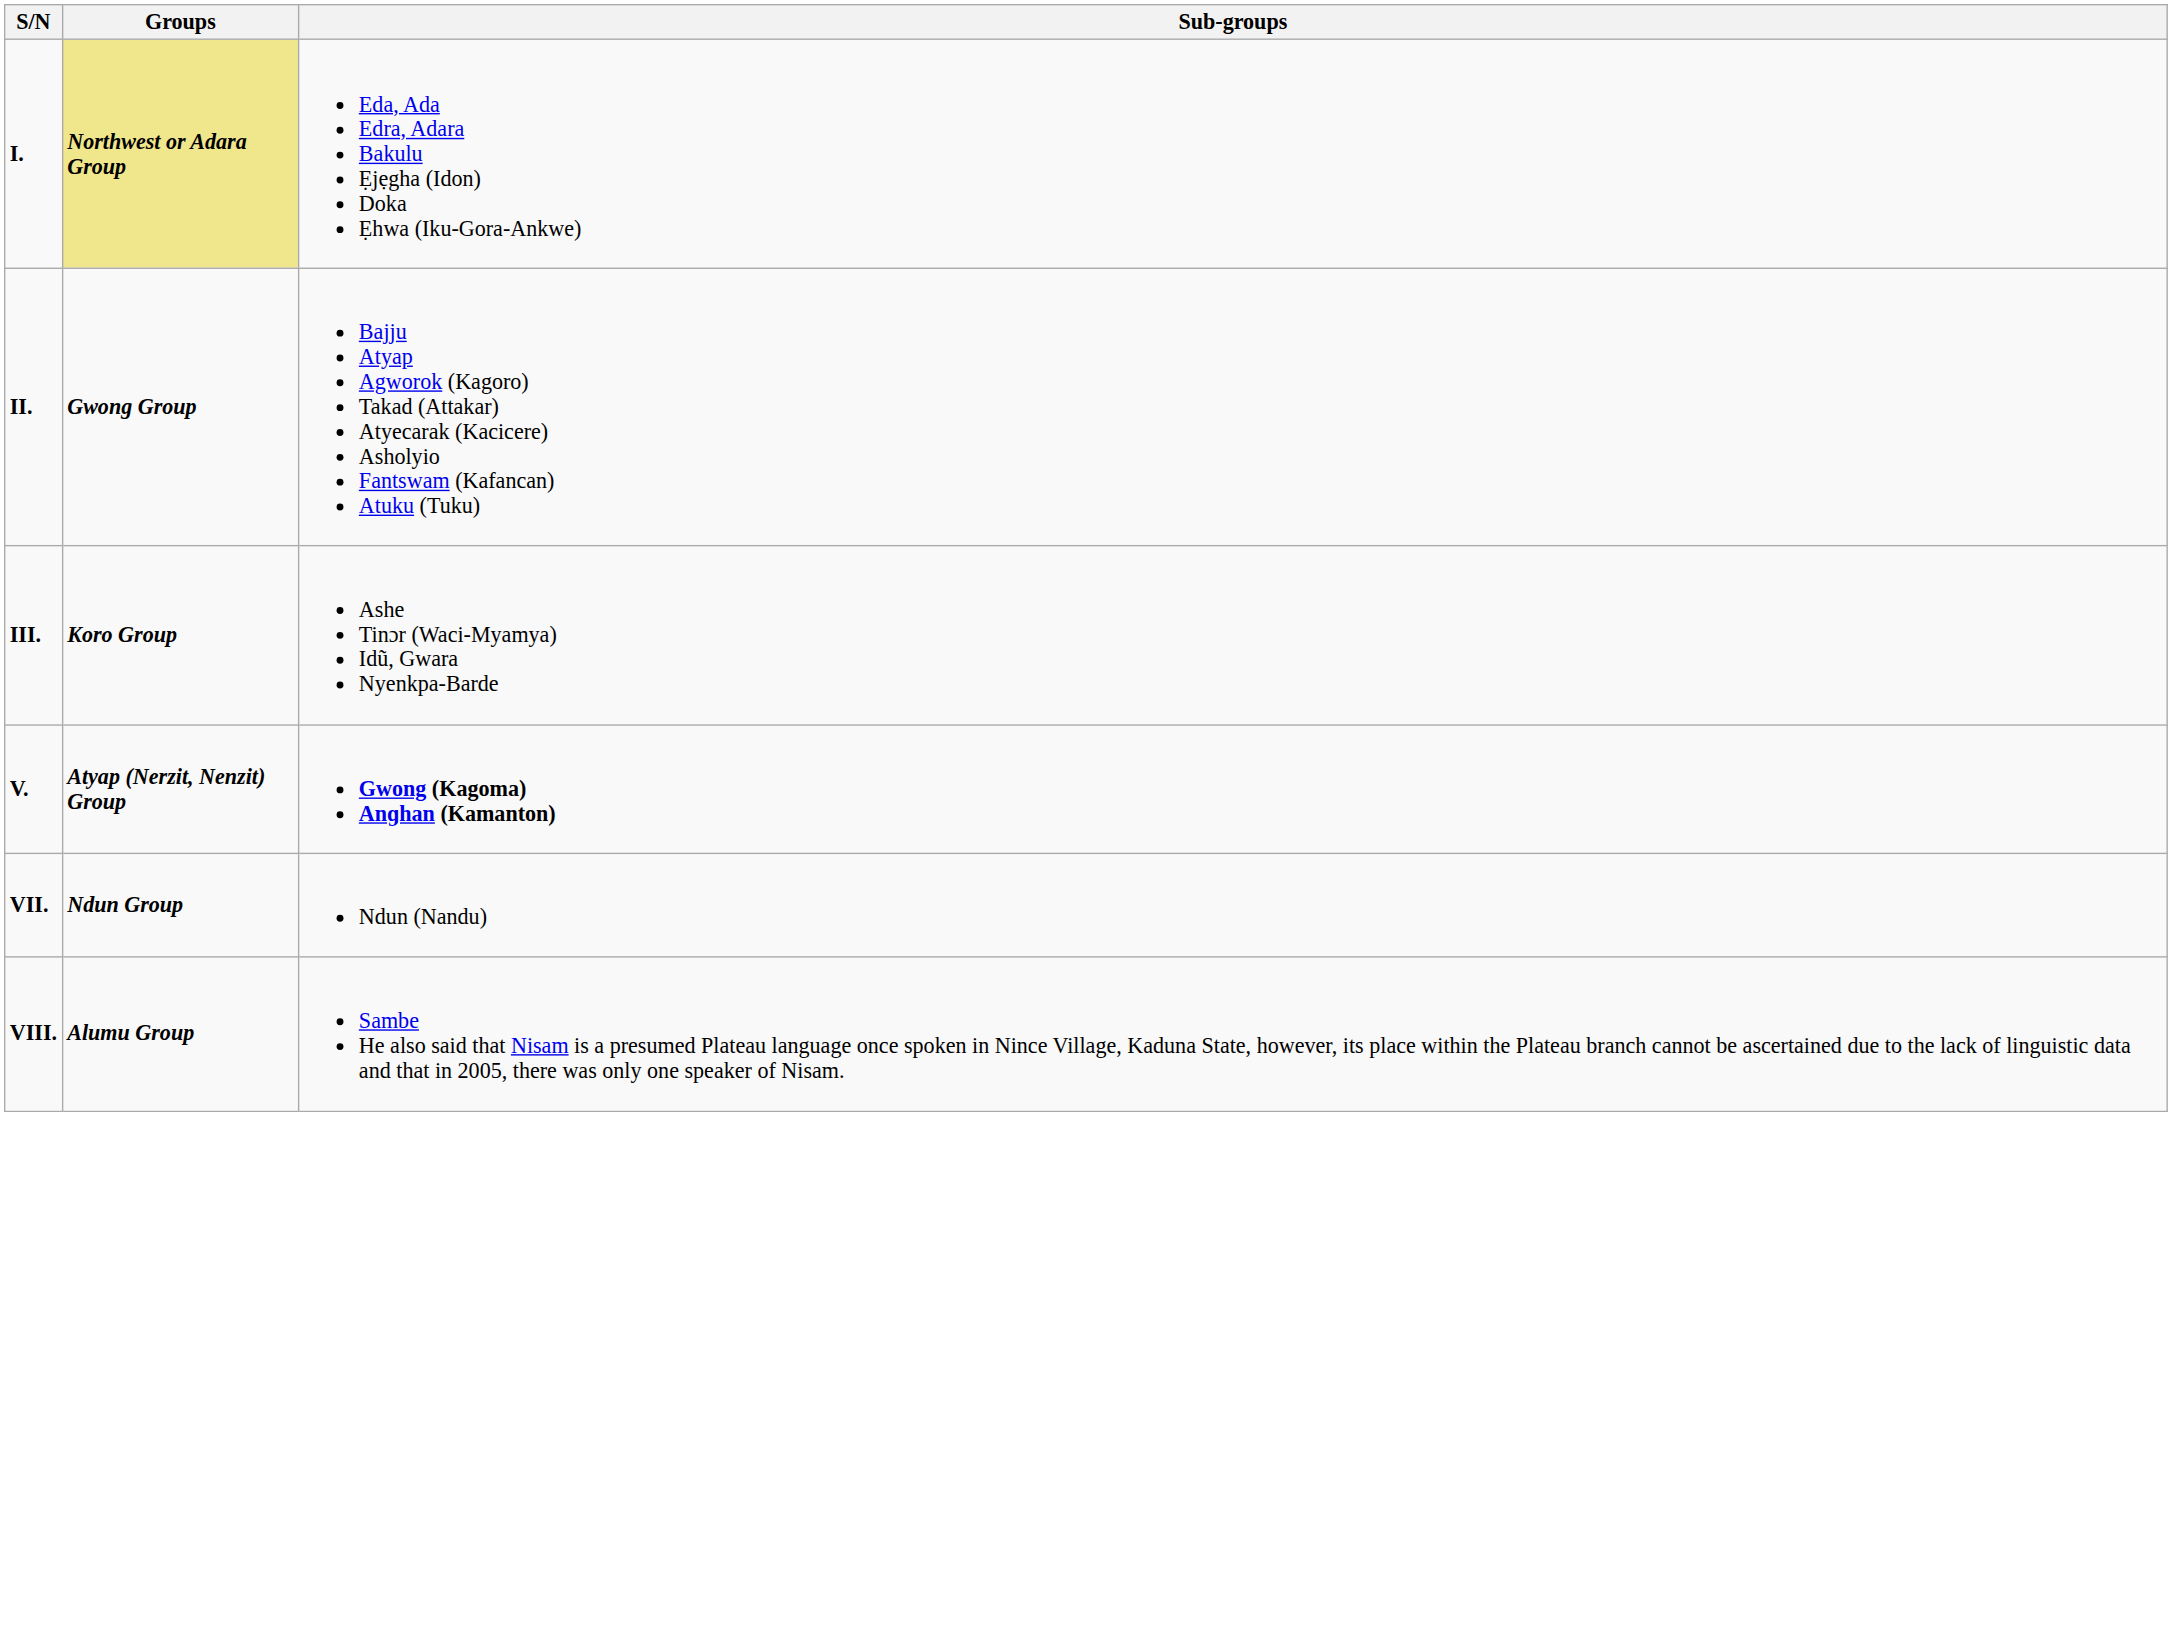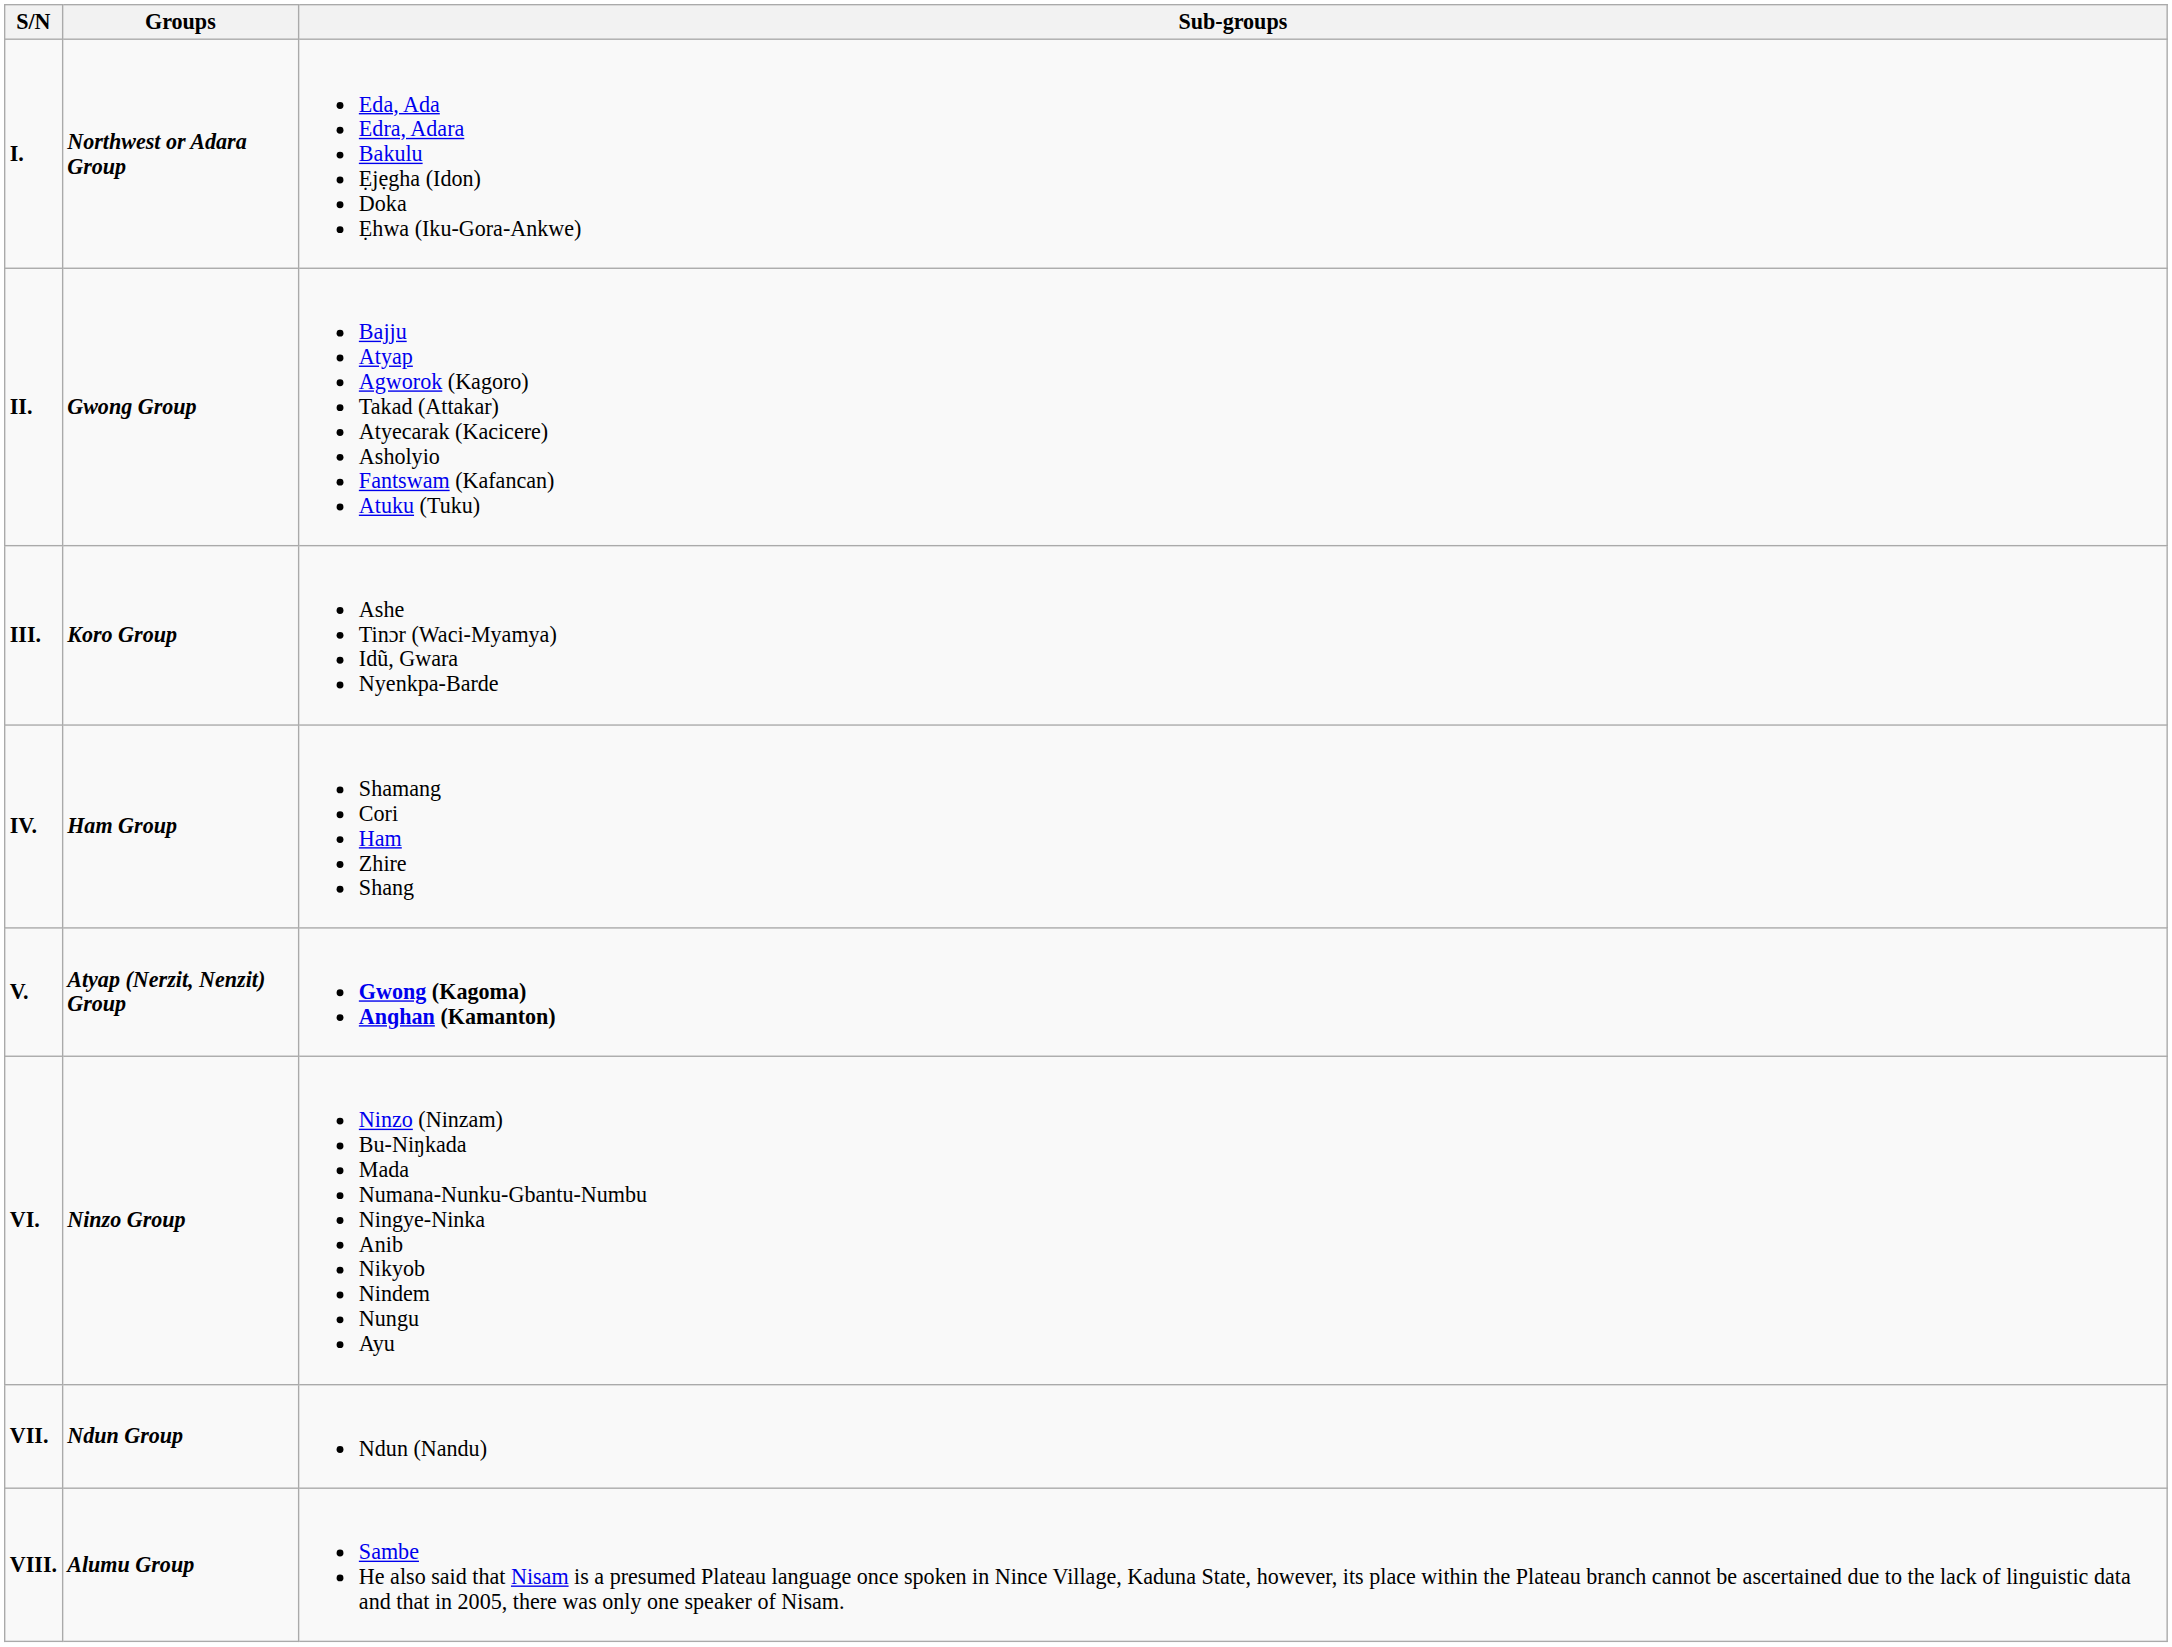 <table class="wikitable sortable mw-collapsible">
 <tr>
 <th>S/N</th>
 <th>Groups</th>
 <th>Sub-groups</th>
 </tr>
 <tr>
 <td><strong>I.</strong></td>
-<td style="background: khaki;"><strong><em>Northwest or Adara Group</em></strong></td>
+<td><strong><em>Northwest or Adara Group</em></strong></td>
 <td><br><ul><li><a href='#'>Eda, Ada</a></li><li><a href='#'>Edra, Adara</a></li><li><a href='#'>Bakulu</a></li><li>Ẹjẹgha (Idon)</li><li>Doka</li><li>Ẹhwa (Iku-Gora-Ankwe)</li></ul></td>
 </tr>
 <tr>
 <td><strong>II.</strong></td>
 <td><strong><em>Gwong Group</em></strong></td>
 <td><br><ul><li><a href='#'>Bajju</a></li><li><a href='#'>Atyap</a></li><li><a href='#'>Agworok</a> (Kagoro)</li><li>Takad (Attakar)</li><li>Atyecarak (Kacicere)</li><li>Asholyio</li><li><a href='#'>Fantswam</a> (Kafancan)</li><li><a href='#'>Atuku</a> (Tuku)</li></ul></td>
 </tr>
 <tr>
 <td><strong>III.</strong></td>
 <td><strong><em>Koro Group</em></strong></td>
 <td><br><ul><li>Ashe</li><li>Tinɔr (Waci-Myamya)</li><li>Idũ, Gwara</li><li>Nyenkpa-Barde</li></ul></td>
 </tr>
 <tr>
+<td><strong>IV.</strong></td>
+<td><strong><em>Ham Group</em></strong></td>
+<td><br><ul><li>Shamang</li><li>Cori</li><li><a href='#'>Ham</a></li><li>Zhire</li><li>Shang</li></ul></td>
+</tr>
+<tr>
 <td><strong>V.</strong></td>
 <td><strong><em>Atyap (Nerzit, Nenzit) Group</em></strong></td>
 <td><strong><br><ul><li><a href='#'>Gwong</a> (Kagoma)</li><li><a href='#'>Anɡhan</a> (Kamanton)</li></ul></strong></td>
+</tr>
+<tr>
+<td><strong>VI.</strong></td>
+<td><strong><em>Ninzo Group</em></strong></td>
+<td><br><ul><li><a href='#'>Ninzo</a> (Ninzam)</li><li>Bu-Niŋkada</li><li>Mada</li><li>Numana-Nunku-Gbantu-Numbu</li><li>Ningye-Ninka</li><li>Anib</li><li>Nikyob</li><li>Nindem</li><li>Nungu</li><li>Ayu</li></ul></td>
 </tr>
 <tr>
 <td><strong>VII.</strong></td>
 <td><strong><em>Ndun Group</em></strong></td>
 <td><br><ul><li>Ndun (Nandu)</li></ul></td>
 </tr>
 <tr>
 <td><strong>VIII.</strong></td>
 <td><strong><em>Alumu Group</em></strong></td>
 <td><br><ul><li><a href='#'>Sambe</a></li><li>He also said that <a href='#'>Nisam</a> is a presumed Plateau language once spoken in Nince Village, Kaduna State, however, its place within the Plateau branch cannot be ascertained due to the lack of linguistic data and that in 2005, there was only one speaker of Nisam.</li></ul></td>
 </tr>
 </table>
